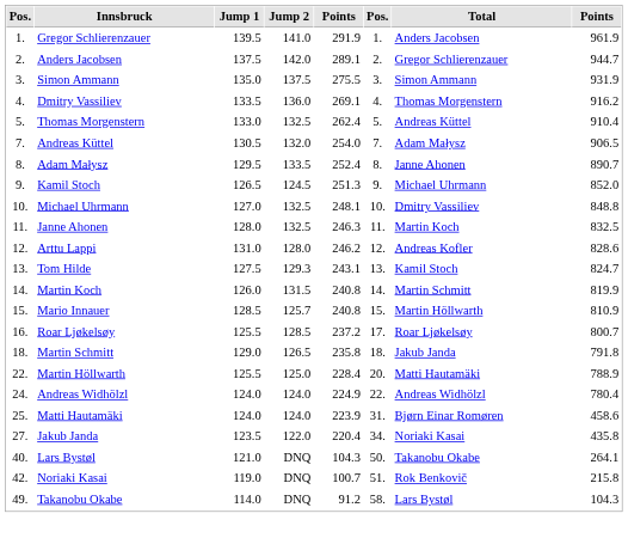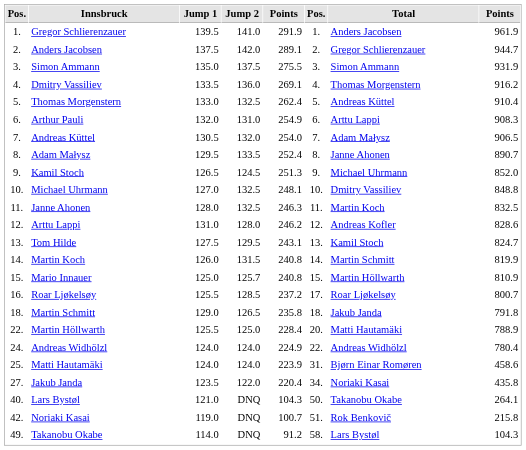 <table cellspacing="1" cellpadding="3" style="border:1px solid #AAAAAA;font-size:90%">
 <tr bgcolor="#E4E4E4">
 <th style="border-bottom:1px solid #AAAAAA" width=10>Pos.</th>
 <th style="border-bottom:1px solid #AAAAAA" width=200>Innsbruck</th>
 <th style="border-bottom:1px solid #AAAAAA" width=50>Jump 1</th>
 <th style="border-bottom:1px solid #AAAAAA" width=50>Jump 2</th>
 <th style="border-bottom:1px solid #AAAAAA" width=50>Points</th>
 <th style="border-bottom:1px solid #AAAAAA" width=10>Pos.</th>
 <th style="border-bottom:1px solid #AAAAAA" width=200>Total</th>
 <th style="border-bottom:1px solid #AAAAAA" width=50>Points</th>
 </tr>
 <tr>
 <td align="center">1.</td>
 <td> <a href='#'>Gregor Schlierenzauer</a></td>
 <td align="right">139.5</td>
 <td align="right">141.0</td>
 <td align="right">291.9</td>
 <td align="center">1.</td>
 <td> <a href='#'>Anders Jacobsen</a></td>
 <td align="right">961.9</td>
 </tr>
 <tr>
 <td align="center">2.</td>
 <td> <a href='#'>Anders Jacobsen</a></td>
 <td align="right">137.5</td>
 <td align="right">142.0</td>
 <td align="right">289.1</td>
 <td align="center">2.</td>
 <td> <a href='#'>Gregor Schlierenzauer</a></td>
 <td align="right">944.7</td>
 </tr>
 <tr>
 <td align="center">3.</td>
 <td> <a href='#'>Simon Ammann</a></td>
 <td align="right">135.0</td>
 <td align="right">137.5</td>
 <td align="right">275.5</td>
 <td align="center">3.</td>
 <td> <a href='#'>Simon Ammann</a></td>
 <td align="right">931.9</td>
 </tr>
 <tr>
 <td align="center">4.</td>
 <td> <a href='#'>Dmitry Vassiliev</a></td>
 <td align="right">133.5</td>
 <td align="right">136.0</td>
 <td align="right">269.1</td>
 <td align="center">4.</td>
 <td> <a href='#'>Thomas Morgenstern</a></td>
 <td align="right">916.2</td>
 </tr>
 <tr>
 <td align="center">5.</td>
 <td> <a href='#'>Thomas Morgenstern</a></td>
 <td align="right">133.0</td>
 <td align="right">132.5</td>
 <td align="right">262.4</td>
 <td align="center">5.</td>
 <td> <a href='#'>Andreas Küttel</a></td>
 <td align="right">910.4</td>
+</tr>
+<tr>
+<td align="center">6.</td>
+<td> <a href='#'>Arthur Pauli</a></td>
+<td align="right">132.0</td>
+<td align="right">131.0</td>
+<td align="right">254.9</td>
+<td align="center">6.</td>
+<td> <a href='#'>Arttu Lappi</a></td>
+<td align="right">908.3</td>
 </tr>
 <tr>
 <td align="center">7.</td>
 <td> <a href='#'>Andreas Küttel</a></td>
 <td align="right">130.5</td>
 <td align="right">132.0</td>
 <td align="right">254.0</td>
 <td align="center">7.</td>
 <td> <a href='#'>Adam Małysz</a></td>
 <td align="right">906.5</td>
 </tr>
 <tr>
 <td align="center">8.</td>
 <td> <a href='#'>Adam Małysz</a></td>
 <td align="right">129.5</td>
 <td align="right">133.5</td>
 <td align="right">252.4</td>
 <td align="center">8.</td>
 <td> <a href='#'>Janne Ahonen</a></td>
 <td align="right">890.7</td>
 </tr>
 <tr>
 <td align="center">9.</td>
 <td> <a href='#'>Kamil Stoch</a></td>
 <td align="right">126.5</td>
 <td align="right">124.5</td>
 <td align="right">251.3</td>
 <td align="center">9.</td>
 <td> <a href='#'>Michael Uhrmann</a></td>
 <td align="right">852.0</td>
 </tr>
 <tr>
 <td align="center">10.</td>
 <td> <a href='#'>Michael Uhrmann</a></td>
 <td align="right">127.0</td>
 <td align="right">132.5</td>
 <td align="right">248.1</td>
 <td align="center">10.</td>
 <td> <a href='#'>Dmitry Vassiliev</a></td>
 <td align="right">848.8</td>
 </tr>
 <tr>
 <td align="center">11.</td>
 <td> <a href='#'>Janne Ahonen</a></td>
 <td align="right">128.0</td>
 <td align="right">132.5</td>
 <td align="right">246.3</td>
 <td align="center">11.</td>
 <td> <a href='#'>Martin Koch</a></td>
 <td align="right">832.5</td>
 </tr>
 <tr>
 <td align="center">12.</td>
 <td> <a href='#'>Arttu Lappi</a></td>
 <td align="right">131.0</td>
 <td align="right">128.0</td>
 <td align="right">246.2</td>
 <td align="center">12.</td>
 <td> <a href='#'>Andreas Kofler</a></td>
 <td align="right">828.6</td>
 </tr>
 <tr>
 <td align="center">13.</td>
 <td> <a href='#'>Tom Hilde</a></td>
 <td align="right">127.5</td>
-<td align="right">129.3</td>
+<td align="right">129.5</td>
 <td align="right">243.1</td>
 <td align="center">13.</td>
 <td> <a href='#'>Kamil Stoch</a></td>
 <td align="right">824.7</td>
 </tr>
 <tr>
 <td align="center">14.</td>
 <td> <a href='#'>Martin Koch</a></td>
 <td align="right">126.0</td>
 <td align="right">131.5</td>
 <td align="right">240.8</td>
 <td align="center">14.</td>
 <td> <a href='#'>Martin Schmitt</a></td>
 <td align="right">819.9</td>
 </tr>
 <tr>
 <td align="center">15.</td>
 <td> <a href='#'>Mario Innauer</a></td>
-<td align="right">128.5</td>
+<td align="right">125.0</td>
 <td align="right">125.7</td>
 <td align="right">240.8</td>
 <td align="center">15.</td>
 <td> <a href='#'>Martin Höllwarth</a></td>
 <td align="right">810.9</td>
 </tr>
 <tr>
 <td align="center">16.</td>
 <td> <a href='#'>Roar Ljøkelsøy</a></td>
 <td align="right">125.5</td>
 <td align="right">128.5</td>
 <td align="right">237.2</td>
 <td align="center">17.</td>
 <td> <a href='#'>Roar Ljøkelsøy</a></td>
 <td align="right">800.7</td>
 </tr>
 <tr>
 <td align="center">18.</td>
 <td> <a href='#'>Martin Schmitt</a></td>
 <td align="right">129.0</td>
 <td align="right">126.5</td>
 <td align="right">235.8</td>
 <td align="center">18.</td>
 <td> <a href='#'>Jakub Janda</a></td>
 <td align="right">791.8</td>
 </tr>
 <tr>
 <td align="center">22.</td>
 <td> <a href='#'>Martin Höllwarth</a></td>
 <td align="right">125.5</td>
 <td align="right">125.0</td>
 <td align="right">228.4</td>
 <td align="center">20.</td>
 <td> <a href='#'>Matti Hautamäki</a></td>
 <td align="right">788.9</td>
 </tr>
 <tr>
 <td align="center">24.</td>
 <td> <a href='#'>Andreas Widhölzl</a></td>
 <td align="right">124.0</td>
 <td align="right">124.0</td>
 <td align="right">224.9</td>
 <td align="center">22.</td>
 <td> <a href='#'>Andreas Widhölzl</a></td>
 <td align="right">780.4</td>
 </tr>
 <tr>
 <td align="center">25.</td>
 <td> <a href='#'>Matti Hautamäki</a></td>
 <td align="right">124.0</td>
 <td align="right">124.0</td>
 <td align="right">223.9</td>
 <td align="center">31.</td>
 <td> <a href='#'>Bjørn Einar Romøren</a></td>
 <td align="right">458.6</td>
 </tr>
 <tr>
 <td align="center">27.</td>
 <td> <a href='#'>Jakub Janda</a></td>
 <td align="right">123.5</td>
 <td align="right">122.0</td>
 <td align="right">220.4</td>
 <td align="center">34.</td>
 <td> <a href='#'>Noriaki Kasai</a></td>
 <td align="right">435.8</td>
 </tr>
 <tr>
 <td align="center">40.</td>
 <td> <a href='#'>Lars Bystøl</a></td>
 <td align="right">121.0</td>
 <td align="right">DNQ</td>
 <td align="right">104.3</td>
 <td align="center">50.</td>
 <td> <a href='#'>Takanobu Okabe</a></td>
 <td align="right">264.1</td>
 </tr>
 <tr>
 <td align="center">42.</td>
 <td> <a href='#'>Noriaki Kasai</a></td>
 <td align="right">119.0</td>
 <td align="right">DNQ</td>
 <td align="right">100.7</td>
 <td align="center">51.</td>
 <td> <a href='#'>Rok Benkovič</a></td>
 <td align="right">215.8</td>
 </tr>
 <tr>
 <td align="center">49.</td>
 <td> <a href='#'>Takanobu Okabe</a></td>
 <td align="right">114.0</td>
 <td align="right">DNQ</td>
 <td align="right">91.2</td>
 <td align="center">58.</td>
 <td> <a href='#'>Lars Bystøl</a></td>
 <td align="right">104.3</td>
 </tr>
 <tr>
 </tr>
 </table>
